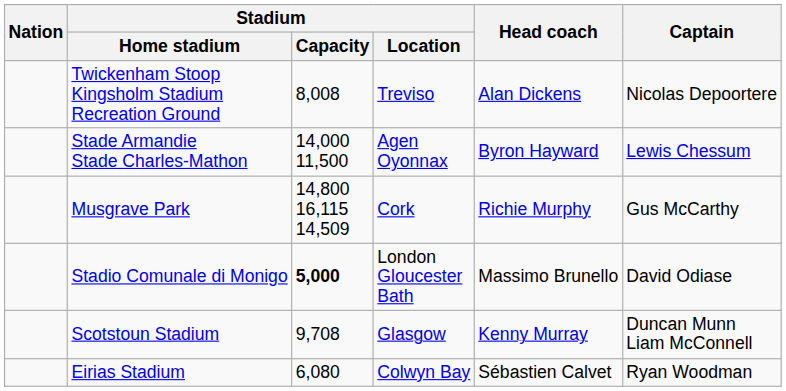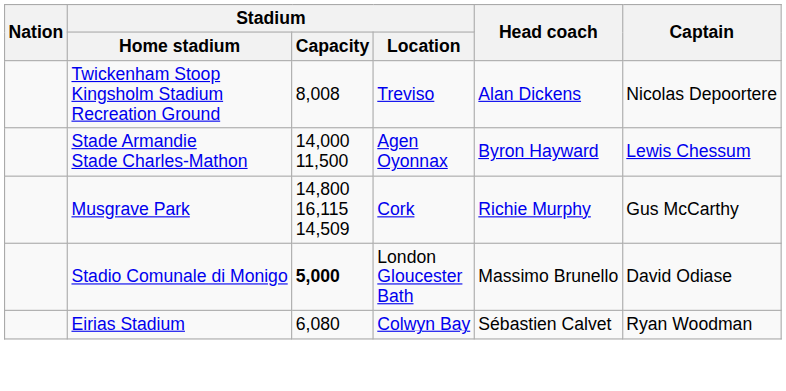 <table class="wikitable">
 <tr>
 <th rowspan="2">Nation</th>
 <th colspan="3">Stadium</th>
 <th rowspan="2">Head coach</th>
 <th rowspan="2">Captain</th>
 </tr>
 <tr>
 <th>Home stadium</th>
 <th>Capacity</th>
 <th>Location</th>
 </tr>
 <tr>
 <td></td>
 <td><a href='#'>Twickenham Stoop</a><br><a href='#'>Kingsholm Stadium</a><br><a href='#'>Recreation Ground</a></td>
 <td>8,008</td>
 <td><a href='#'>Treviso</a></td>
 <td><a href='#'>Alan Dickens</a></td>
 <td>Nicolas Depoortere</td>
 </tr>
 <tr>
 <td></td>
 <td><a href='#'>Stade Armandie</a><br><a href='#'>Stade Charles-Mathon</a></td>
 <td>14,000<br>11,500</td>
 <td><a href='#'>Agen</a><br><a href='#'>Oyonnax</a></td>
 <td><a href='#'>Byron Hayward</a></td>
 <td><a href='#'>Lewis Chessum</a></td>
 </tr>
 <tr>
 <td></td>
 <td><a href='#'>Musgrave Park</a></td>
 <td>14,800<br>16,115<br>14,509</td>
 <td><a href='#'>Cork</a></td>
 <td><a href='#'>Richie Murphy</a></td>
 <td>Gus McCarthy</td>
 </tr>
 <tr>
 <td></td>
 <td><a href='#'>Stadio Comunale di Monigo</a></td>
 <td><strong>5,000</strong></td>
 <td>London<br><a href='#'>Gloucester</a><br><a href='#'>Bath</a></td>
 <td>Massimo Brunello</td>
 <td>David Odiase</td>
 </tr>
 <tr>
 <td></td>
-<td><a href='#'>Scotstoun Stadium</a></td>
-<td>9,708</td>
-<td><a href='#'>Glasgow</a></td>
-<td><a href='#'>Kenny Murray</a></td>
-<td>Duncan Munn<br>Liam McConnell</td>
-</tr>
-<tr>
-<td></td>
 <td><a href='#'>Eirias Stadium</a></td>
 <td>6,080</td>
 <td><a href='#'>Colwyn Bay</a></td>
 <td>Sébastien Calvet</td>
 <td>Ryan Woodman</td>
 </tr>
 </table>
